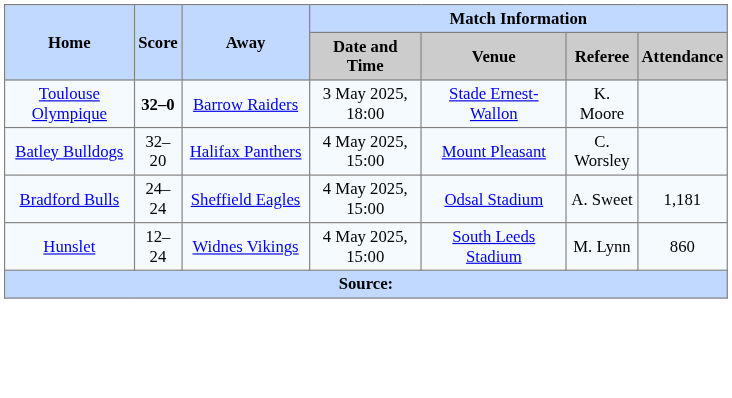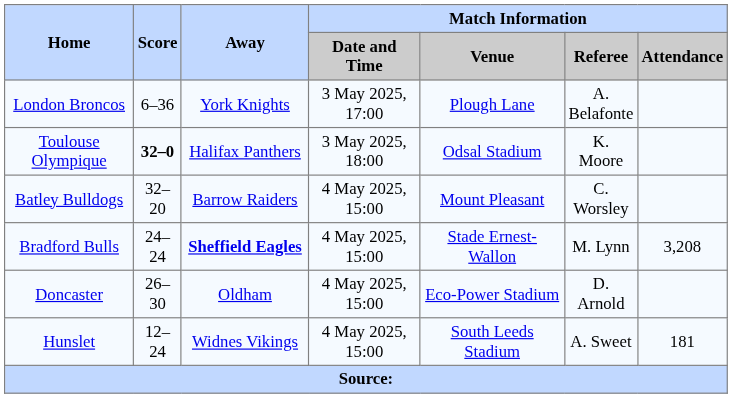 <table border=1 style="border-collapse:collapse; font-size:90%; text-align:center;" cellpadding=3 cellspacing=0 width=100%>
 <tr bgcolor=#C1D8FF>
 <th scope="col" rowspan=2 width=19%>Home</th>
 <th scope="col" rowspan=2 width=6%>Score</th>
 <th scope="col" rowspan=2 width=19%>Away</th>
 <th colspan=4>Match Information</th>
 </tr>
 <tr bgcolor=#CCCCCC>
 <th scope="col" width=17%>Date and Time</th>
 <th scope="col" width=22%>Venue</th>
 <th scope="col" width=10%>Referee</th>
 <th scope="col" width=7%>Attendance</th>
 </tr>
 <tr bgcolor=#F5FAFF>
+<td> <a href='#'>London Broncos</a></td>
+<td>6–36</td>
+<td> <a href='#'>York Knights</a></td>
+<td>3 May 2025, 17:00</td>
+<td><a href='#'>Plough Lane</a></td>
+<td>A. Belafonte</td>
+<td></td>
+</tr>
+<tr bgcolor=#F5FAFF>
 <td> <a href='#'>Toulouse Olympique</a></td>
 <td><strong>32–0</strong></td>
-<td> <a href='#'>Barrow Raiders</a></td>
+<td> <a href='#'>Halifax Panthers</a></td>
 <td>3 May 2025, 18:00</td>
-<td><a href='#'>Stade Ernest-Wallon</a></td>
+<td><a href='#'>Odsal Stadium</a></td>
 <td>K. Moore</td>
 <td></td>
 </tr>
 <tr bgcolor=#F5FAFF>
 <td> <a href='#'>Batley Bulldogs</a></td>
 <td>32–20</td>
-<td> <a href='#'>Halifax Panthers</a></td>
+<td> <a href='#'>Barrow Raiders</a></td>
 <td>4 May 2025, 15:00</td>
 <td><a href='#'>Mount Pleasant</a></td>
 <td>C. Worsley</td>
 <td></td>
 </tr>
 <tr bgcolor=#F5FAFF>
 <td> <a href='#'>Bradford Bulls</a></td>
 <td>24–24</td>
-<td> <a href='#'>Sheffield Eagles</a></td>
+<td><strong> <a href='#'>Sheffield Eagles</a></strong></td>
 <td>4 May 2025, 15:00</td>
-<td><a href='#'>Odsal Stadium</a></td>
-<td>A. Sweet</td>
-<td>1,181</td>
+<td><a href='#'>Stade Ernest-Wallon</a></td>
+<td>M. Lynn</td>
+<td>3,208</td>
+</tr>
+<tr bgcolor=#F5FAFF>
+<td> <a href='#'>Doncaster</a></td>
+<td>26–30</td>
+<td> <a href='#'>Oldham</a></td>
+<td>4 May 2025, 15:00</td>
+<td><a href='#'>Eco-Power Stadium</a></td>
+<td>D. Arnold</td>
+<td></td>
 </tr>
 <tr bgcolor=#F5FAFF>
 <td> <a href='#'>Hunslet</a></td>
 <td>12–24</td>
 <td> <a href='#'>Widnes Vikings</a></td>
 <td>4 May 2025, 15:00</td>
 <td><a href='#'>South Leeds Stadium</a></td>
-<td>M. Lynn</td>
-<td>860</td>
+<td>A. Sweet</td>
+<td>181</td>
 </tr>
 <tr style="background:#c1d8ff;">
 <th colspan=7>Source:</th>
 </tr>
 </table>
